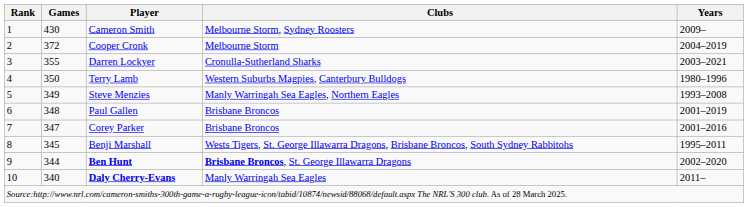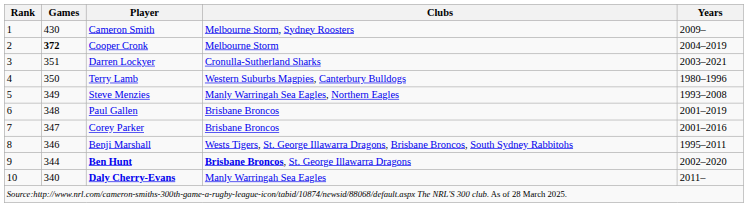 <table class="wikitable" style="width:90%">
 <tr style="background:#ede7eb;">
 <th>Rank</th>
 <th>Games</th>
 <th>Player</th>
 <th>Clubs</th>
 <th>Years</th>
 </tr>
 <tr>
 <td>1</td>
 <td>430</td>
 <td><a href='#'>Cameron Smith</a></td>
 <td><a href='#'>Melbourne Storm</a>, <a href='#'>Sydney Roosters</a></td>
 <td>2009–</td>
 </tr>
 <tr>
 <td>2</td>
-<td>372</td>
+<td><strong>372</strong></td>
 <td><a href='#'>Cooper Cronk</a></td>
 <td><a href='#'>Melbourne Storm</a></td>
 <td>2004–2019</td>
 </tr>
 <tr>
 <td>3</td>
-<td>355</td>
+<td>351</td>
 <td><a href='#'>Darren Lockyer</a></td>
 <td><a href='#'>Cronulla-Sutherland Sharks</a></td>
 <td>2003–2021</td>
 </tr>
 <tr>
 <td>4</td>
 <td>350</td>
 <td><a href='#'>Terry Lamb</a></td>
 <td><a href='#'>Western Suburbs Magpies</a>, <a href='#'>Canterbury Bulldogs</a></td>
 <td>1980–1996</td>
 </tr>
 <tr>
 <td>5</td>
 <td>349</td>
 <td><a href='#'>Steve Menzies</a></td>
 <td><a href='#'>Manly Warringah Sea Eagles</a>, <a href='#'>Northern Eagles</a></td>
 <td>1993–2008</td>
 </tr>
 <tr>
 <td>6</td>
 <td>348</td>
 <td><a href='#'>Paul Gallen</a></td>
 <td><a href='#'>Brisbane Broncos</a></td>
 <td>2001–2019</td>
 </tr>
 <tr>
 <td>7</td>
 <td>347</td>
 <td><a href='#'>Corey Parker</a></td>
 <td><a href='#'>Brisbane Broncos</a></td>
 <td>2001–2016</td>
 </tr>
 <tr>
 <td>8</td>
-<td>345</td>
+<td>346</td>
 <td><a href='#'>Benji Marshall</a></td>
 <td><a href='#'>Wests Tigers</a>, <a href='#'>St. George Illawarra Dragons</a>, <a href='#'>Brisbane Broncos</a>, <a href='#'>South Sydney Rabbitohs</a></td>
 <td>1995–2011</td>
 </tr>
 <tr>
 <td>9</td>
 <td>344</td>
 <td><strong><a href='#'>Ben Hunt</a></strong></td>
 <td><strong><a href='#'>Brisbane Broncos</a></strong>, <a href='#'>St. George Illawarra Dragons</a></td>
 <td>2002–2020</td>
 </tr>
 <tr>
 <td>10</td>
 <td>340</td>
 <td><strong><a href='#'>Daly Cherry-Evans</a></strong></td>
 <td><a href='#'>Manly Warringah Sea Eagles</a></td>
 <td>2011–</td>
 </tr>
 <tr>
 <td colspan="5"><small><em>Source:http://www.nrl.com/cameron-smiths-300th-game-a-rugby-league-icon/tabid/10874/newsid/88068/default.aspx The NRL'S 300 club</em>. As of 28 March 2025.</small></td>
 </tr>
 </table>
